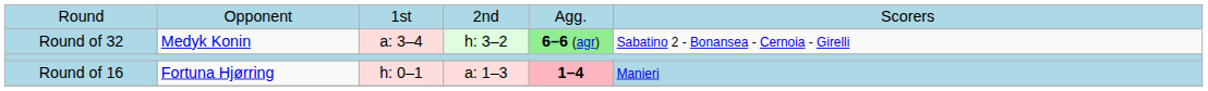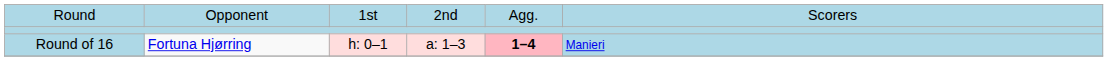 <table class="wikitable" style="text-align:center">
 <tr bgcolor=lightblue>
 <td width=150px>Round</td>
 <td width=200px>Opponent</td>
 <td width=80px>1st</td>
 <td width=80px>2nd</td>
 <td width=80px>Agg.</td>
 <td width=600px>Scorers</td>
-</tr>
-<tr>
-<td bgcolor=lightblue>Round of 32</td>
-<td align=left> <a href='#'>Medyk Konin</a></td>
-<td bgcolor="#ffdddd">a: 3–4</td>
-<td bgcolor="#ddffdd">h: 3–2</td>
-<td bgcolor=lightgreen><strong>6–6</strong> <small>(<a href='#'>agr</a>)</small></td>
-<td align=left><small><a href='#'>Sabatino</a> 2 - <a href='#'>Bonansea</a> - <a href='#'>Cernoia</a> - <a href='#'>Girelli</a></small></td>
 </tr>
 <tr bgcolor=lightblue>
 <td colspan=6></td>
 </tr>
 <tr>
 <td bgcolor=lightblue>Round of 16</td>
 <td align=left> <a href='#'>Fortuna Hjørring</a></td>
 <td bgcolor="#ffdddd">h: 0–1</td>
 <td bgcolor="#ffdddd">a: 1–3</td>
 <td bgcolor=lightpink><strong>1–4</strong></td>
 <td align=left style="background: lightblue;"><small><a href='#'>Manieri</a></small></td>
 </tr>
 <tr>
 </tr>
 </table>
